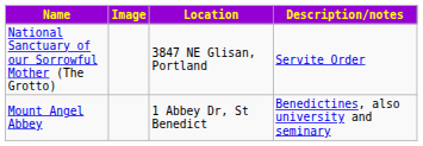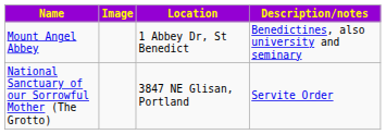 <table class="wikitable sortable" style="width:75%">
 <tr>
 <th width="25%" style="background:darkviolet; color:yellow;"><strong>Name</strong></th>
 <th width="10%" style="background:darkviolet; color:yellow;"><strong>Image</strong></th>
 <th width="30%" style="background:darkviolet; color:yellow;"><strong>Location</strong></th>
 <th width="35%" style="background:darkviolet; color:yellow;"><strong>Description/notes</strong></th>
 </tr>
 <tr>
+<td><a href='#'>Mount Angel Abbey</a></td>
+<td></td>
+<td>1 Abbey Dr, St Benedict</td>
+<td><a href='#'>Benedictines</a>, also <a href='#'>university</a> and <a href='#'>seminary</a></td>
+</tr>
+<tr>
 <td><a href='#'>National Sanctuary of our Sorrowful Mother</a> (The Grotto)</td>
 <td></td>
 <td>3847 NE Glisan, Portland</td>
 <td><a href='#'>Servite Order</a></td>
 </tr>
-<tr>
-<td><a href='#'>Mount Angel Abbey</a></td>
-<td></td>
-<td>1 Abbey Dr, St Benedict</td>
-<td><a href='#'>Benedictines</a>, also <a href='#'>university</a> and <a href='#'>seminary</a></td>
-</tr>
 </table>
